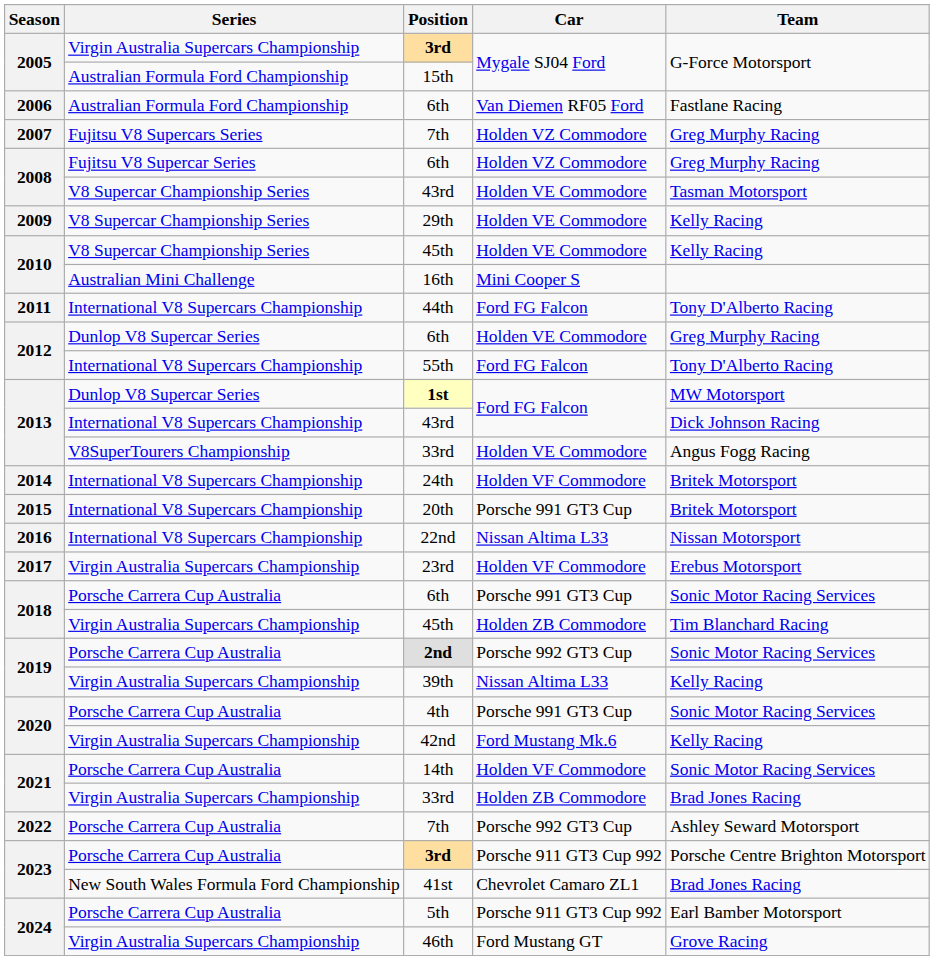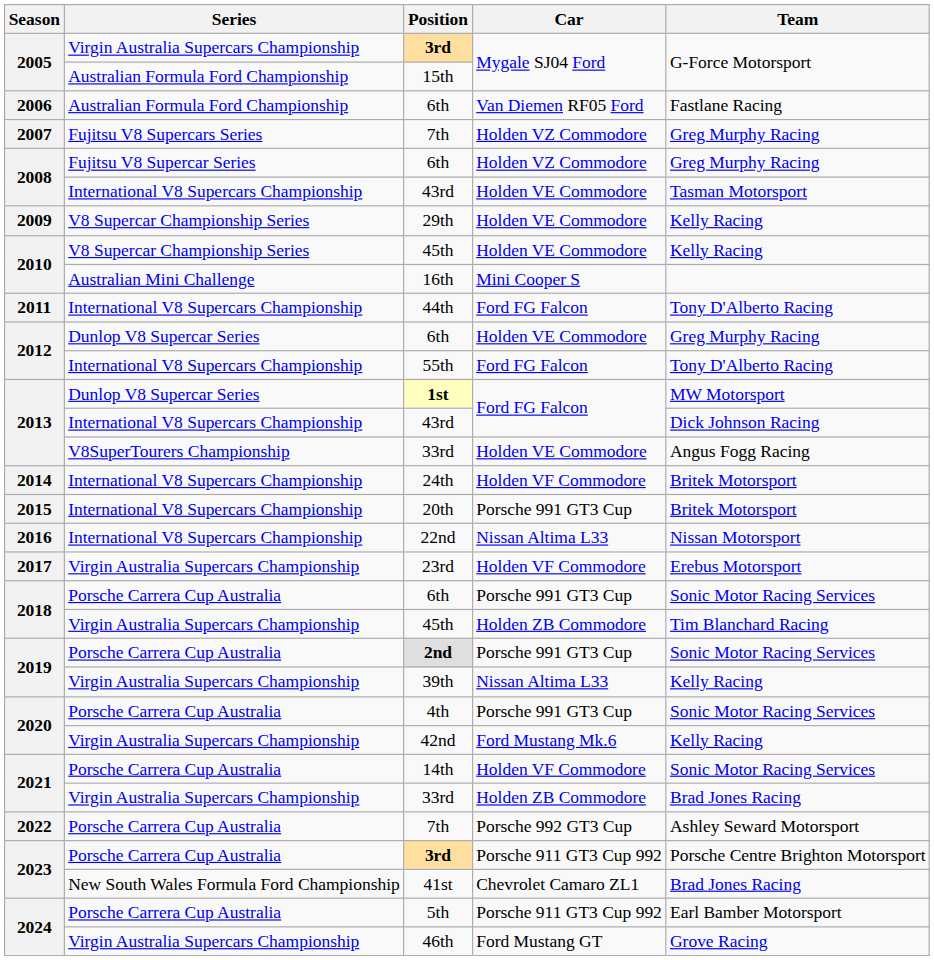 <table class="wikitable" style="font-size: 95%;">
 <tr>
 <th>Season</th>
 <th>Series</th>
 <th>Position</th>
 <th>Car</th>
 <th>Team</th>
 </tr>
 <tr>
 <th rowspan=2>2005</th>
 <td><a href='#'>Virgin Australia Supercars Championship</a></td>
 <td align="center" style="background: #ffdf9f"><strong>3rd</strong></td>
 <td rowspan=2><a href='#'>Mygale</a> SJ04 <a href='#'>Ford</a></td>
 <td rowspan=2>G-Force Motorsport</td>
 </tr>
 <tr>
 <td><a href='#'>Australian Formula Ford Championship</a></td>
 <td align="center">15th</td>
 </tr>
 <tr>
 <th>2006</th>
 <td><a href='#'>Australian Formula Ford Championship</a></td>
 <td align="center">6th</td>
 <td><a href='#'>Van Diemen</a> RF05 <a href='#'>Ford</a></td>
 <td>Fastlane Racing</td>
 </tr>
 <tr>
 <th>2007</th>
 <td><a href='#'>Fujitsu V8 Supercars Series</a></td>
 <td align="center">7th</td>
 <td><a href='#'>Holden VZ Commodore</a></td>
 <td><a href='#'>Greg Murphy Racing</a></td>
 </tr>
 <tr>
 <th rowspan=2>2008</th>
 <td><a href='#'>Fujitsu V8 Supercar Series</a></td>
 <td align="center">6th</td>
 <td><a href='#'>Holden VZ Commodore</a></td>
 <td><a href='#'>Greg Murphy Racing</a></td>
 </tr>
 <tr>
-<td><a href='#'>V8 Supercar Championship Series</a></td>
+<td><a href='#'>International V8 Supercars Championship</a></td>
 <td align="center">43rd</td>
 <td><a href='#'>Holden VE Commodore</a></td>
 <td><a href='#'>Tasman Motorsport</a></td>
 </tr>
 <tr>
 <th>2009</th>
 <td><a href='#'>V8 Supercar Championship Series</a></td>
 <td align="center">29th</td>
 <td><a href='#'>Holden VE Commodore</a></td>
 <td><a href='#'>Kelly Racing</a></td>
 </tr>
 <tr>
 <th rowspan=2>2010</th>
 <td><a href='#'>V8 Supercar Championship Series</a></td>
 <td align="center">45th</td>
 <td><a href='#'>Holden VE Commodore</a></td>
 <td><a href='#'>Kelly Racing</a></td>
 </tr>
 <tr>
 <td><a href='#'>Australian Mini Challenge</a></td>
 <td align="center">16th</td>
 <td><a href='#'>Mini Cooper S</a></td>
 <td></td>
 </tr>
 <tr>
 <th>2011</th>
 <td><a href='#'>International V8 Supercars Championship</a></td>
 <td align="center">44th</td>
 <td><a href='#'>Ford FG Falcon</a></td>
 <td><a href='#'>Tony D'Alberto Racing</a></td>
 </tr>
 <tr>
 <th rowspan=2>2012</th>
 <td><a href='#'>Dunlop V8 Supercar Series</a></td>
 <td align="center">6th</td>
 <td><a href='#'>Holden VE Commodore</a></td>
 <td><a href='#'>Greg Murphy Racing</a></td>
 </tr>
 <tr>
 <td><a href='#'>International V8 Supercars Championship</a></td>
 <td align="center">55th</td>
 <td><a href='#'>Ford FG Falcon</a></td>
 <td><a href='#'>Tony D'Alberto Racing</a></td>
 </tr>
 <tr>
 <th rowspan=3>2013</th>
 <td><a href='#'>Dunlop V8 Supercar Series</a></td>
 <td align="center" style="background: #ffffbf"><strong>1st</strong></td>
 <td rowspan=2><a href='#'>Ford FG Falcon</a></td>
 <td><a href='#'>MW Motorsport</a></td>
 </tr>
 <tr>
 <td><a href='#'>International V8 Supercars Championship</a></td>
 <td align="center">43rd</td>
 <td><a href='#'>Dick Johnson Racing</a></td>
 </tr>
 <tr>
 <td><a href='#'>V8SuperTourers Championship</a></td>
 <td align="center">33rd</td>
 <td><a href='#'>Holden VE Commodore</a></td>
 <td>Angus Fogg Racing</td>
 </tr>
 <tr>
 <th>2014</th>
 <td><a href='#'>International V8 Supercars Championship</a></td>
 <td align="center">24th</td>
 <td><a href='#'>Holden VF Commodore</a></td>
 <td><a href='#'>Britek Motorsport</a></td>
 </tr>
 <tr>
 <th>2015</th>
 <td><a href='#'>International V8 Supercars Championship</a></td>
 <td align="center">20th</td>
 <td>Porsche 991 GT3 Cup</td>
 <td><a href='#'>Britek Motorsport</a></td>
 </tr>
 <tr>
 <th>2016</th>
 <td><a href='#'>International V8 Supercars Championship</a></td>
 <td align="center">22nd</td>
 <td><a href='#'>Nissan Altima L33</a></td>
 <td><a href='#'>Nissan Motorsport</a></td>
 </tr>
 <tr>
 <th>2017</th>
 <td><a href='#'>Virgin Australia Supercars Championship</a></td>
 <td align="center">23rd</td>
 <td><a href='#'>Holden VF Commodore</a></td>
 <td><a href='#'>Erebus Motorsport</a></td>
 </tr>
 <tr>
 <th rowspan=2>2018</th>
 <td><a href='#'>Porsche Carrera Cup Australia</a></td>
 <td align="center">6th</td>
 <td>Porsche 991 GT3 Cup</td>
 <td><a href='#'>Sonic Motor Racing Services</a></td>
 </tr>
 <tr>
 <td><a href='#'>Virgin Australia Supercars Championship</a></td>
 <td align="center">45th</td>
 <td><a href='#'>Holden ZB Commodore</a></td>
 <td><a href='#'>Tim Blanchard Racing</a></td>
 </tr>
 <tr>
 <th rowspan=2>2019</th>
 <td><a href='#'>Porsche Carrera Cup Australia</a></td>
 <td align="center" style="background: #dfdfdf"><strong>2nd</strong></td>
-<td>Porsche 992 GT3 Cup</td>
+<td>Porsche 991 GT3 Cup</td>
 <td><a href='#'>Sonic Motor Racing Services</a></td>
 </tr>
 <tr>
 <td><a href='#'>Virgin Australia Supercars Championship</a></td>
 <td align="center">39th</td>
 <td><a href='#'>Nissan Altima L33</a></td>
 <td><a href='#'>Kelly Racing</a></td>
 </tr>
 <tr>
 <th rowspan=2>2020</th>
 <td><a href='#'>Porsche Carrera Cup Australia</a></td>
 <td align="center">4th</td>
 <td>Porsche 991 GT3 Cup</td>
 <td><a href='#'>Sonic Motor Racing Services</a></td>
 </tr>
 <tr>
 <td><a href='#'>Virgin Australia Supercars Championship</a></td>
 <td align="center">42nd</td>
 <td><a href='#'>Ford Mustang Mk.6</a></td>
 <td><a href='#'>Kelly Racing</a></td>
 </tr>
 <tr>
 <th rowspan=2>2021</th>
 <td><a href='#'>Porsche Carrera Cup Australia</a></td>
 <td align="center">14th</td>
 <td><a href='#'>Holden VF Commodore</a></td>
 <td><a href='#'>Sonic Motor Racing Services</a></td>
 </tr>
 <tr>
 <td><a href='#'>Virgin Australia Supercars Championship</a></td>
 <td align="center">33rd</td>
 <td><a href='#'>Holden ZB Commodore</a></td>
 <td><a href='#'>Brad Jones Racing</a></td>
 </tr>
 <tr>
 <th>2022</th>
 <td><a href='#'>Porsche Carrera Cup Australia</a></td>
 <td align="center">7th</td>
 <td>Porsche 992 GT3 Cup</td>
 <td>Ashley Seward Motorsport</td>
 </tr>
 <tr>
 <th rowspan=2>2023</th>
 <td><a href='#'>Porsche Carrera Cup Australia</a></td>
 <td align="center" style="background:#ffdf9f"><strong>3rd</strong></td>
 <td>Porsche 911 GT3 Cup 992</td>
 <td>Porsche Centre Brighton Motorsport</td>
 </tr>
 <tr>
 <td>New South Wales Formula Ford Championship</td>
 <td align="center">41st</td>
 <td>Chevrolet Camaro ZL1</td>
 <td><a href='#'>Brad Jones Racing</a></td>
 </tr>
 <tr>
 <th rowspan=2>2024</th>
 <td><a href='#'>Porsche Carrera Cup Australia</a></td>
 <td align="center">5th</td>
 <td>Porsche 911 GT3 Cup 992</td>
 <td>Earl Bamber Motorsport</td>
 </tr>
 <tr>
 <td><a href='#'>Virgin Australia Supercars Championship</a></td>
 <td align="center">46th</td>
 <td>Ford Mustang GT</td>
 <td><a href='#'>Grove Racing</a></td>
 </tr>
 </table>
